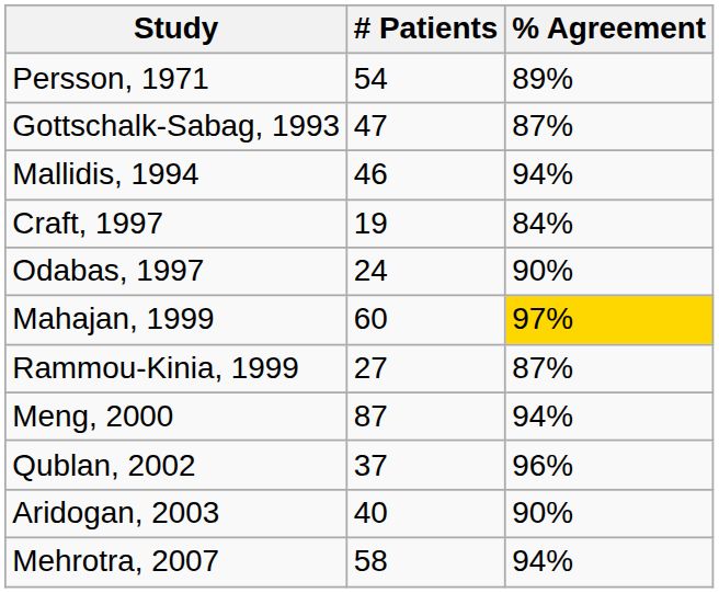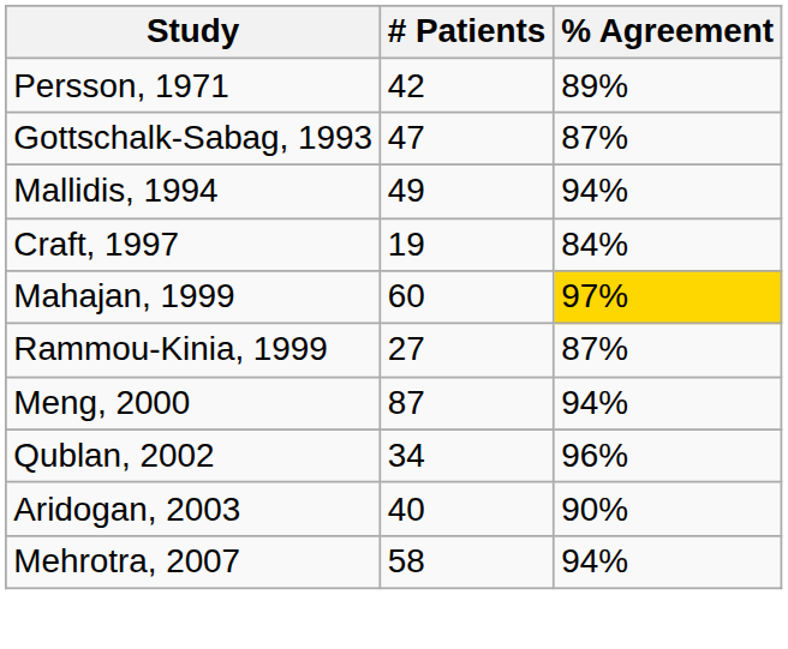 <table class="wikitable">
 <tr>
 <th>Study</th>
 <th># Patients</th>
 <th>% Agreement</th>
 </tr>
 <tr>
 <td>Persson, 1971</td>
-<td>54</td>
+<td>42</td>
 <td>89%</td>
 </tr>
 <tr>
 <td>Gottschalk-Sabag, 1993</td>
 <td>47</td>
 <td>87%</td>
 </tr>
 <tr>
 <td>Mallidis, 1994</td>
-<td>46</td>
+<td>49</td>
 <td>94%</td>
 </tr>
 <tr>
 <td>Craft, 1997</td>
 <td>19</td>
 <td>84%</td>
-</tr>
-<tr>
-<td>Odabas, 1997</td>
-<td>24</td>
-<td>90%</td>
 </tr>
 <tr>
 <td>Mahajan, 1999</td>
 <td>60</td>
 <td style="background: gold;">97%</td>
 </tr>
 <tr>
 <td>Rammou-Kinia, 1999</td>
 <td>27</td>
 <td>87%</td>
 </tr>
 <tr>
 <td>Meng, 2000</td>
 <td>87</td>
 <td>94%</td>
 </tr>
 <tr>
 <td>Qublan, 2002</td>
-<td>37</td>
+<td>34</td>
 <td>96%</td>
 </tr>
 <tr>
 <td>Aridogan, 2003</td>
 <td>40</td>
 <td>90%</td>
 </tr>
 <tr>
 <td>Mehrotra, 2007</td>
 <td>58</td>
 <td>94%</td>
 </tr>
 </table>
